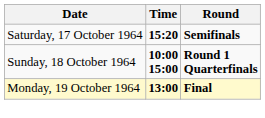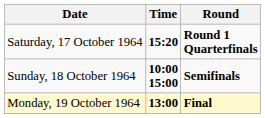 <table class="wikitable">
 <tr>
 <th>Date</th>
 <th>Time</th>
 <th>Round</th>
 </tr>
 <tr>
 <td>Saturday, 17 October 1964</td>
 <td><strong>15:20</strong></td>
-<td><strong>Semifinals</strong></td>
+<td><strong>Round 1<br>Quarterfinals</strong></td>
 </tr>
 <tr>
 <td>Sunday, 18 October 1964</td>
 <td><strong>10:00<br>15:00</strong></td>
-<td><strong>Round 1<br>Quarterfinals</strong></td>
+<td><strong>Semifinals</strong></td>
 </tr>
 <tr>
 <td style=background:lemonchiffon>Monday, 19 October 1964</td>
 <td style=background:lemonchiffon><strong>13:00</strong></td>
 <td style=background:lemonchiffon><strong>Final</strong></td>
 </tr>
 </table>
